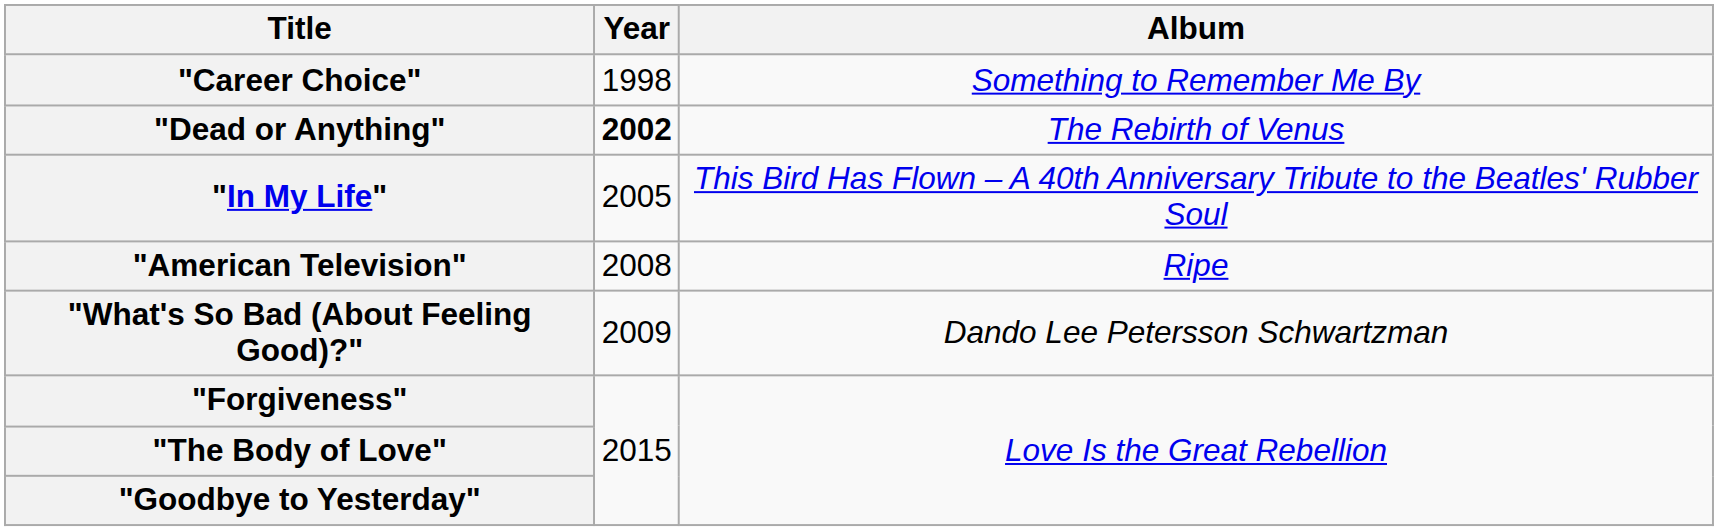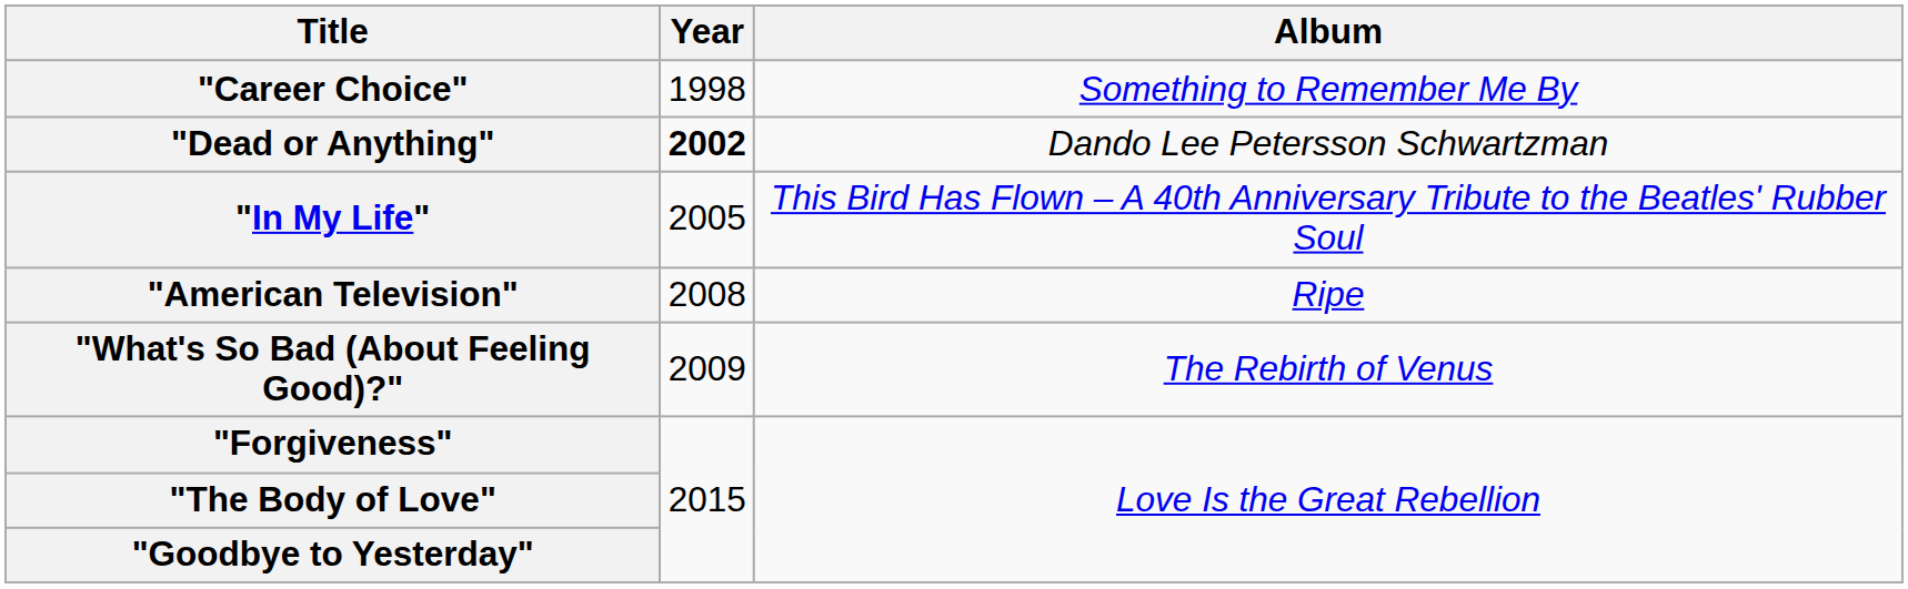 <table class="wikitable plainrowheaders" style="text-align:center">
 <tr>
 <th>Title</th>
 <th>Year</th>
 <th>Album</th>
 </tr>
 <tr>
 <th scope="row">"Career Choice"</th>
 <td>1998</td>
 <td><em><a href='#'>Something to Remember Me By</a></em></td>
 </tr>
 <tr>
 <th scope="row">"Dead or Anything"<br></th>
 <td><strong>2002</strong></td>
-<td><em><a href='#'>The Rebirth of Venus</a></em></td>
+<td><em>Dando Lee Petersson Schwartzman</em></td>
 </tr>
 <tr>
 <th scope="row">"<a href='#'>In My Life</a>"</th>
 <td>2005</td>
 <td><em><a href='#'>This Bird Has Flown – A 40th Anniversary Tribute to the Beatles' Rubber Soul</a></em></td>
 </tr>
 <tr>
 <th scope="row">"American Television"</th>
 <td>2008</td>
 <td><em><a href='#'>Ripe</a></em></td>
 </tr>
 <tr>
 <th scope="row">"What's So Bad (About Feeling Good)?"</th>
 <td>2009</td>
-<td><em>Dando Lee Petersson Schwartzman</em></td>
+<td><em><a href='#'>The Rebirth of Venus</a></em></td>
 </tr>
 <tr>
 <th scope="row">"Forgiveness"</th>
 <td rowspan="3">2015</td>
 <td rowspan="3"><em><a href='#'>Love Is the Great Rebellion</a></em></td>
 </tr>
 <tr>
 <th scope="row">"The Body of Love"</th>
 </tr>
 <tr>
 <th scope="row">"Goodbye to Yesterday"</th>
 </tr>
 </table>
